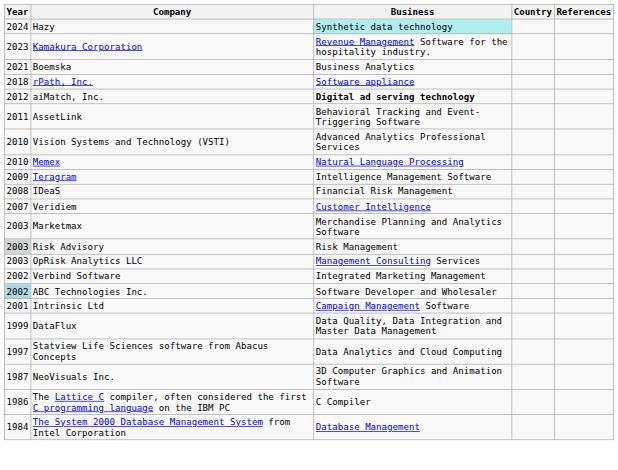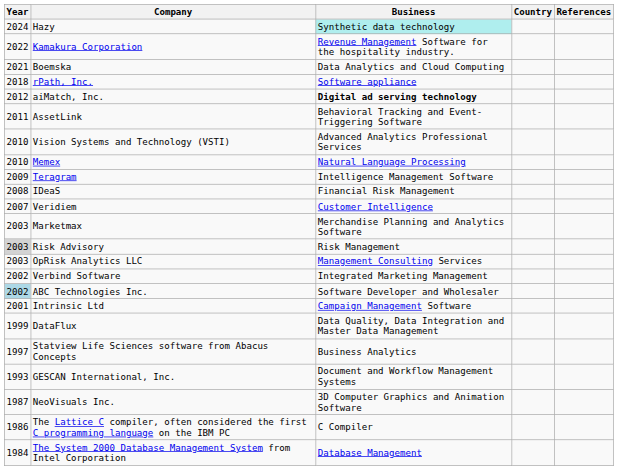 <table class="wikitable sortable" height: 400px;">
 <tr>
 <th>Year</th>
 <th>Company</th>
 <th>Business</th>
 <th>Country</th>
 <th>References</th>
 </tr>
 <tr>
 <td>2024</td>
 <td>Hazy</td>
 <td style="background: paleturquoise;">Synthetic data technology</td>
 <td></td>
 <td></td>
 </tr>
 <tr>
-<td>2023</td>
+<td>2022</td>
 <td><a href='#'>Kamakura Corporation</a></td>
 <td><a href='#'>Revenue Management</a> Software for the hospitality industry.</td>
 <td></td>
 <td></td>
 </tr>
 <tr>
 <td>2021</td>
 <td>Boemska</td>
-<td>Business Analytics</td>
+<td>Data Analytics and Cloud Computing</td>
 <td></td>
 <td></td>
 </tr>
 <tr>
 <td>2018</td>
 <td><a href='#'>rPath, Inc.</a></td>
 <td><a href='#'>Software appliance</a></td>
 <td></td>
 <td></td>
 </tr>
 <tr>
 <td>2012</td>
 <td>aiMatch, Inc.</td>
 <td><strong>Digital ad serving technology</strong></td>
 <td></td>
 <td></td>
 </tr>
 <tr>
 <td>2011</td>
 <td>AssetLink</td>
 <td>Behavioral Tracking and Event-Triggering Software</td>
 <td></td>
 <td></td>
 </tr>
 <tr>
 <td>2010</td>
 <td>Vision Systems and Technology (VSTI)</td>
 <td>Advanced Analytics Professional Services</td>
 <td></td>
 <td></td>
 </tr>
 <tr>
 <td>2010</td>
 <td><a href='#'>Memex</a></td>
 <td><a href='#'>Natural Language Processing</a></td>
 <td></td>
 <td></td>
 </tr>
 <tr>
 <td>2009</td>
 <td><a href='#'>Teragram</a></td>
 <td>Intelligence Management Software</td>
 <td></td>
 <td></td>
 </tr>
 <tr>
 <td>2008</td>
 <td>IDeaS</td>
 <td>Financial Risk Management</td>
 <td></td>
 <td></td>
 </tr>
 <tr>
 <td>2007</td>
 <td>Veridiem</td>
 <td><a href='#'>Customer Intelligence</a></td>
 <td></td>
 <td></td>
 </tr>
 <tr>
 <td>2003</td>
 <td>Marketmax</td>
 <td>Merchandise Planning and Analytics Software</td>
 <td></td>
 <td></td>
 </tr>
 <tr>
 <td style="background: lightgrey;">2003</td>
 <td>Risk Advisory</td>
 <td>Risk Management</td>
 <td></td>
 <td></td>
 </tr>
 <tr>
 <td>2003</td>
 <td>OpRisk Analytics LLC</td>
 <td><a href='#'>Management Consulting</a> Services</td>
 <td></td>
 <td></td>
 </tr>
 <tr>
 <td>2002</td>
 <td>Verbind Software</td>
 <td>Integrated Marketing Management</td>
 <td></td>
 <td></td>
 </tr>
 <tr>
 <td style="background: lightblue;">2002</td>
 <td>ABC Technologies Inc.</td>
 <td>Software Developer and Wholesaler</td>
 <td></td>
 <td></td>
 </tr>
 <tr>
 <td>2001</td>
 <td>Intrinsic Ltd</td>
 <td><a href='#'>Campaign Management</a> Software</td>
 <td></td>
 <td></td>
 </tr>
 <tr>
 <td>1999</td>
 <td>DataFlux</td>
 <td>Data Quality, Data Integration and Master Data Management</td>
 <td></td>
 <td></td>
 </tr>
 <tr>
 <td>1997</td>
 <td>Statview Life Sciences software from Abacus Concepts</td>
-<td>Data Analytics and Cloud Computing</td>
+<td>Business Analytics</td>
+<td></td>
+<td></td>
+</tr>
+<tr>
+<td>1993</td>
+<td>GESCAN International, Inc.</td>
+<td>Document and Workflow Management Systems</td>
 <td></td>
 <td></td>
 </tr>
 <tr>
 <td>1987</td>
 <td>NeoVisuals Inc.</td>
 <td>3D Computer Graphics and Animation Software</td>
 <td></td>
 <td></td>
 </tr>
 <tr>
 <td>1986</td>
 <td>The <a href='#'>Lattice C</a> compiler, often considered the first <a href='#'>C programming language</a> on the IBM PC</td>
 <td>C Compiler</td>
 <td></td>
 <td></td>
 </tr>
 <tr>
 <td>1984</td>
 <td><a href='#'>The System 2000 Database Management System</a> from Intel Corporation</td>
 <td><a href='#'>Database Management</a></td>
 <td></td>
 <td></td>
 </tr>
 </table>
